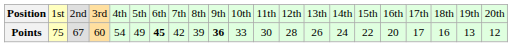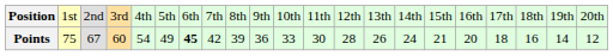 <table class="wikitable" style="font-size:85%; text-align: center">
 <tr>
 <th>Position</th>
 <td style="background:#FFFFBF;">1st</td>
 <td style="background:#DFDFDF;">2nd</td>
 <td style="background:#FFDF9F;">3rd</td>
 <td style="background:#DFFFDF;">4th</td>
 <td style="background:#DFFFDF;">5th</td>
 <td style="background:#DFFFDF;">6th</td>
 <td style="background:#DFFFDF;">7th</td>
 <td style="background:#DFFFDF;">8th</td>
 <td style="background:#DFFFDF;">9th</td>
 <td style="background:#DFFFDF;">10th</td>
 <td style="background:#DFFFDF;">11th</td>
 <td style="background:#DFFFDF;">12th</td>
 <td style="background:#DFFFDF;">13th</td>
 <td style="background:#DFFFDF;">14th</td>
 <td style="background:#DFFFDF;">15th</td>
 <td style="background:#DFFFDF;">16th</td>
 <td style="background:#DFFFDF;">17th</td>
 <td style="background:#DFFFDF;">18th</td>
 <td style="background:#DFFFDF;">19th</td>
 <td style="background:#DFFFDF;">20th</td>
 </tr>
 <tr>
 <th>Points</th>
 <td style="background:#FFFFBF;">75</td>
 <td style="background:#DFDFDF;">67</td>
 <td style="background:#FFDF9F;">60</td>
 <td style="background:#DFFFDF;">54</td>
 <td style="background:#DFFFDF;">49</td>
 <td style="background:#DFFFDF;"><strong>45</strong></td>
 <td style="background:#DFFFDF;">42</td>
 <td style="background:#DFFFDF;">39</td>
-<td style="background:#DFFFDF;"><strong>36</strong></td>
+<td style="background:#DFFFDF;">36</td>
 <td style="background:#DFFFDF;">33</td>
 <td style="background:#DFFFDF;">30</td>
 <td style="background:#DFFFDF;">28</td>
 <td style="background:#DFFFDF;">26</td>
 <td style="background:#DFFFDF;">24</td>
-<td style="background:#DFFFDF;">22</td>
+<td style="background:#DFFFDF;">21</td>
 <td style="background:#DFFFDF;">20</td>
-<td style="background:#DFFFDF;">17</td>
+<td style="background:#DFFFDF;">18</td>
 <td style="background:#DFFFDF;">16</td>
-<td style="background:#DFFFDF;">13</td>
+<td style="background:#DFFFDF;">14</td>
 <td style="background:#DFFFDF;">12</td>
 </tr>
 </table>
